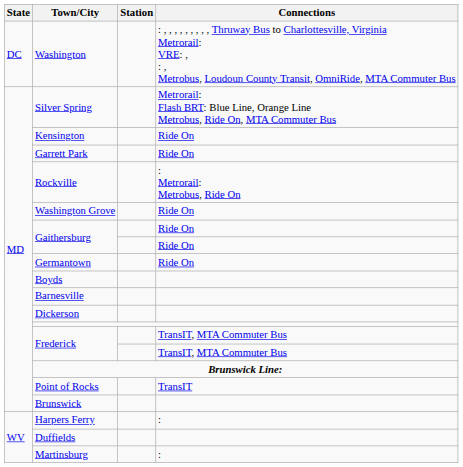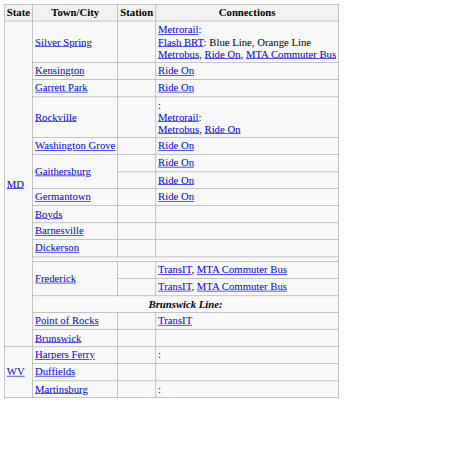 <table class="wikitable sortable">
 <tr>
 <th class=unsortable>State</th>
 <th>Town/City</th>
 <th>Station</th>
 <th>Connections</th>
-</tr>
-<tr>
-<td><a href='#'>DC</a></td>
-<td><a href='#'>Washington</a></td>
-<td></td>
-<td>: , , , , , , , , , <a href='#'>Thruway Bus</a> to <a href='#'>Charlottesville, Virginia</a><br> <a href='#'>Metrorail</a>: <br> <a href='#'>VRE</a>: , <br>: , <br> <a href='#'>Metrobus</a>, <a href='#'>Loudoun County Transit</a>, <a href='#'>OmniRide</a>, <a href='#'>MTA Commuter Bus</a></td>
 </tr>
 <tr>
 <td rowspan=17><a href='#'>MD</a></td>
 <td><a href='#'>Silver Spring</a></td>
 <td></td>
 <td> <a href='#'>Metrorail</a>: <br> <a href='#'>Flash BRT</a>: Blue Line, Orange Line<br> <a href='#'>Metrobus</a>, <a href='#'>Ride On</a>, <a href='#'>MTA Commuter Bus</a></td>
 </tr>
 <tr>
 <td><a href='#'>Kensington</a></td>
 <td></td>
 <td> <a href='#'>Ride On</a></td>
 </tr>
 <tr>
 <td><a href='#'>Garrett Park</a></td>
 <td></td>
 <td> <a href='#'>Ride On</a></td>
 </tr>
 <tr>
 <td><a href='#'>Rockville</a></td>
 <td></td>
 <td>: <br> <a href='#'>Metrorail</a>: <br> <a href='#'>Metrobus</a>, <a href='#'>Ride On</a></td>
 </tr>
 <tr>
 <td><a href='#'>Washington Grove</a></td>
 <td></td>
 <td> <a href='#'>Ride On</a></td>
 </tr>
 <tr>
 <td rowspan=2><a href='#'>Gaithersburg</a></td>
 <td></td>
 <td> <a href='#'>Ride On</a></td>
 </tr>
 <tr>
 <td></td>
 <td> <a href='#'>Ride On</a></td>
 </tr>
 <tr>
 <td><a href='#'>Germantown</a></td>
 <td></td>
 <td> <a href='#'>Ride On</a></td>
 </tr>
 <tr>
 <td><a href='#'>Boyds</a></td>
 <td></td>
 <td></td>
 </tr>
 <tr>
 <td><a href='#'>Barnesville</a></td>
 <td></td>
 <td></td>
 </tr>
 <tr>
 <td><a href='#'>Dickerson</a></td>
 <td></td>
 <td></td>
 </tr>
 <tr>
 <td colspan=3></td>
 </tr>
 <tr>
 <td rowspan=2><a href='#'>Frederick</a></td>
 <td></td>
 <td> <a href='#'>TransIT</a>, <a href='#'>MTA Commuter Bus</a></td>
 </tr>
 <tr>
 <td></td>
 <td> <a href='#'>TransIT</a>, <a href='#'>MTA Commuter Bus</a></td>
 </tr>
 <tr>
 <td colspan=3 style="text-align:center;"><strong><em>Brunswick Line:</em></strong></td>
 </tr>
 <tr>
 <td><a href='#'>Point of Rocks</a></td>
 <td></td>
 <td> <a href='#'>TransIT</a></td>
 </tr>
 <tr>
 <td><a href='#'>Brunswick</a></td>
 <td></td>
 <td></td>
 </tr>
 <tr>
 <td rowspan=3><a href='#'>WV</a></td>
 <td><a href='#'>Harpers Ferry</a></td>
 <td></td>
 <td>: </td>
 </tr>
 <tr>
 <td><a href='#'>Duffields</a></td>
 <td></td>
 <td></td>
 </tr>
 <tr>
 <td><a href='#'>Martinsburg</a></td>
 <td></td>
 <td>: </td>
 </tr>
 </table>
